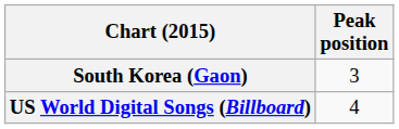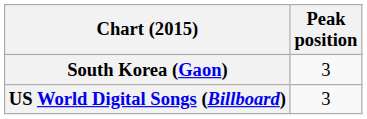 <table class="wikitable plainrowheaders" style="text-align:center">
 <tr>
 <th scope="col">Chart (2015)</th>
 <th scope="col">Peak<br>position</th>
 </tr>
 <tr>
 <th scope="row">South Korea (<a href='#'>Gaon</a>)</th>
 <td>3</td>
 </tr>
 <tr>
 <th scope="row">US <a href='#'>World Digital Songs</a> (<em><a href='#'>Billboard</a></em>)</th>
-<td>4</td>
+<td>3</td>
 </tr>
 </table>
